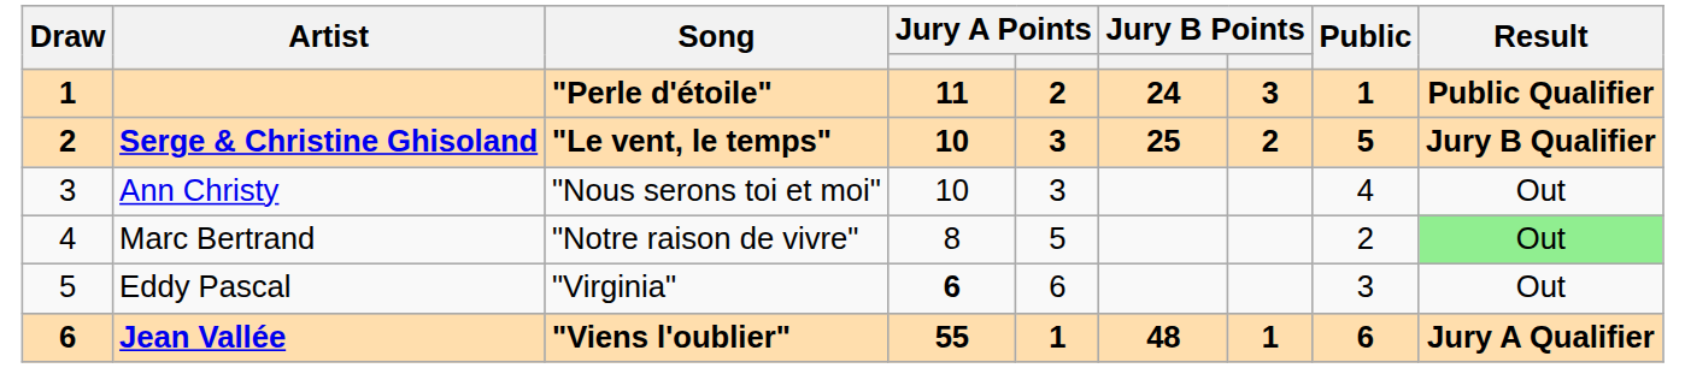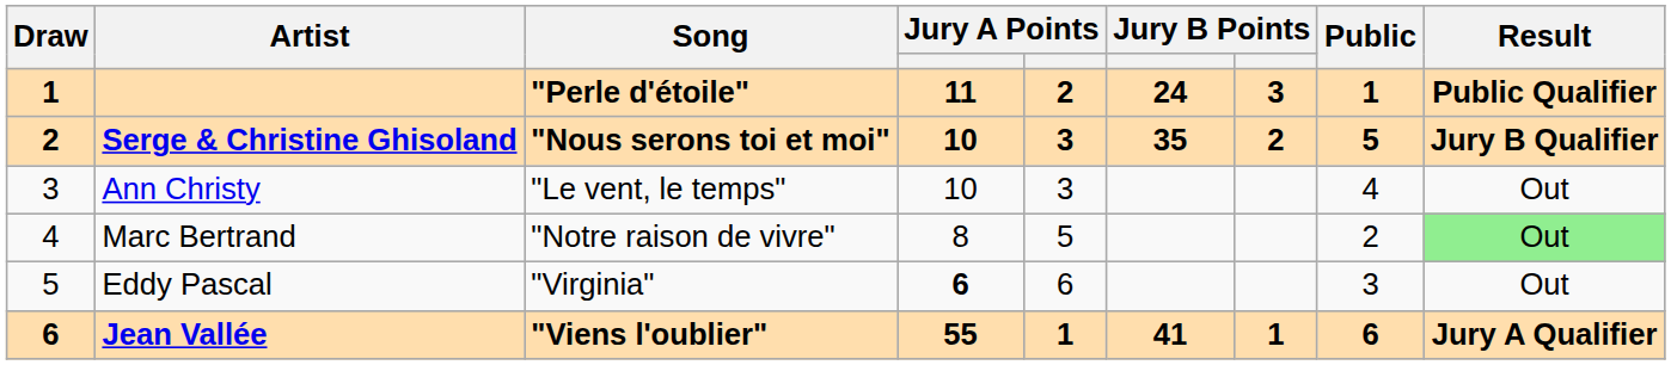 <table class="sortable wikitable" style="margin: 1em auto 1em auto; text-align:center">
 <tr>
 <th rowspan="2">Draw</th>
 <th rowspan="2">Artist</th>
 <th rowspan="2">Song</th>
 <th colspan="2">Jury A Points</th>
 <th colspan="2">Jury B Points</th>
 <th rowspan="2">Public</th>
 <th rowspan="2">Result</th>
 </tr>
 <tr>
 <th><small></small></th>
 <th><small></small></th>
 <th><small></small></th>
 <th><small></small></th>
 </tr>
 <tr style="font-weight:bold; background:navajowhite;">
 <td>1</td>
 <td align="left"></td>
 <td align="left">"Perle d'étoile"</td>
 <td>11</td>
 <td>2</td>
 <td>24</td>
 <td>3</td>
 <td>1</td>
 <td>Public Qualifier</td>
 </tr>
 <tr style="font-weight:bold; background:navajowhite;">
 <td>2</td>
 <td align="left"><a href='#'>Serge & Christine Ghisoland</a></td>
-<td align="left">"Le vent, le temps"</td>
+<td align="left">"Nous serons toi et moi"</td>
 <td>10</td>
 <td>3</td>
-<td>25</td>
+<td>35</td>
 <td>2</td>
 <td>5</td>
 <td>Jury B Qualifier</td>
 </tr>
 <tr>
 <td>3</td>
 <td align="left"><a href='#'>Ann Christy</a></td>
-<td align="left">"Nous serons toi et moi"</td>
+<td align="left">"Le vent, le temps"</td>
 <td>10</td>
 <td>3</td>
 <td></td>
 <td></td>
 <td>4</td>
 <td>Out</td>
 </tr>
 <tr>
 <td>4</td>
 <td align="left">Marc Bertrand</td>
 <td align="left">"Notre raison de vivre"</td>
 <td>8</td>
 <td>5</td>
 <td></td>
 <td></td>
 <td>2</td>
 <td style="background: lightgreen;">Out</td>
 </tr>
 <tr>
 <td>5</td>
 <td align="left">Eddy Pascal</td>
 <td align="left">"Virginia"</td>
 <td><strong>6</strong></td>
 <td>6</td>
 <td></td>
 <td></td>
 <td>3</td>
 <td>Out</td>
 </tr>
 <tr style="font-weight:bold; background:navajowhite;">
 <td>6</td>
 <td align="left"><a href='#'>Jean Vallée</a></td>
 <td align="left">"Viens l'oublier"</td>
 <td>55</td>
 <td>1</td>
-<td>48</td>
+<td>41</td>
 <td>1</td>
 <td>6</td>
 <td>Jury A Qualifier</td>
 </tr>
 </table>
